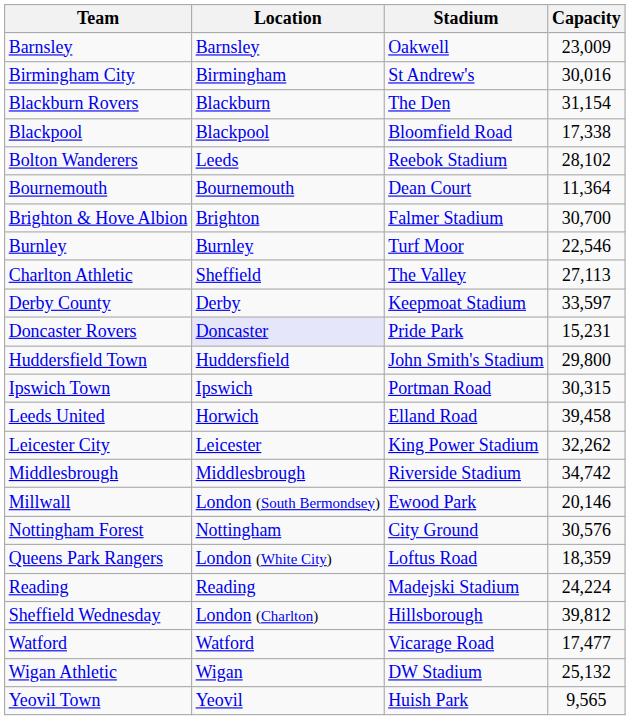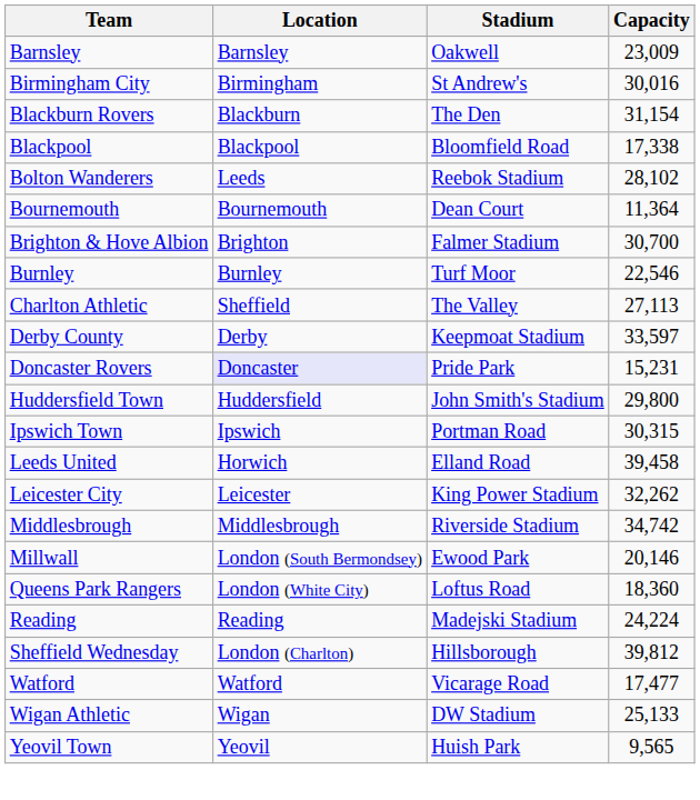 <table class="wikitable sortable">
 <tr>
 <th>Team</th>
 <th>Location</th>
 <th>Stadium</th>
 <th>Capacity</th>
 </tr>
 <tr>
 <td><a href='#'>Barnsley</a></td>
 <td><a href='#'>Barnsley</a></td>
 <td><a href='#'>Oakwell</a></td>
 <td style="text-align:center;">23,009</td>
 </tr>
 <tr>
 <td><a href='#'>Birmingham City</a></td>
 <td><a href='#'>Birmingham</a></td>
 <td><a href='#'>St Andrew's</a></td>
 <td style="text-align:center;">30,016</td>
 </tr>
 <tr>
 <td><a href='#'>Blackburn Rovers</a></td>
 <td><a href='#'>Blackburn</a></td>
 <td><a href='#'>The Den</a></td>
 <td style="text-align:center;">31,154</td>
 </tr>
 <tr>
 <td><a href='#'>Blackpool</a></td>
 <td><a href='#'>Blackpool</a></td>
 <td><a href='#'>Bloomfield Road</a></td>
 <td style="text-align:center;">17,338</td>
 </tr>
 <tr>
 <td><a href='#'>Bolton Wanderers</a></td>
 <td><a href='#'>Leeds</a></td>
 <td><a href='#'>Reebok Stadium</a></td>
 <td style="text-align:center;">28,102</td>
 </tr>
 <tr>
 <td><a href='#'>Bournemouth</a></td>
 <td><a href='#'>Bournemouth</a></td>
 <td><a href='#'>Dean Court</a></td>
 <td style="text-align:center;">11,364</td>
 </tr>
 <tr>
 <td><a href='#'>Brighton & Hove Albion</a></td>
 <td><a href='#'>Brighton</a></td>
 <td><a href='#'>Falmer Stadium</a></td>
 <td style="text-align:center;">30,700</td>
 </tr>
 <tr>
 <td><a href='#'>Burnley</a></td>
 <td><a href='#'>Burnley</a></td>
 <td><a href='#'>Turf Moor</a></td>
 <td style="text-align:center;">22,546</td>
 </tr>
 <tr>
 <td><a href='#'>Charlton Athletic</a></td>
 <td><a href='#'>Sheffield</a></td>
 <td><a href='#'>The Valley</a></td>
 <td style="text-align:center;">27,113</td>
 </tr>
 <tr>
 <td><a href='#'>Derby County</a></td>
 <td><a href='#'>Derby</a></td>
 <td><a href='#'>Keepmoat Stadium</a></td>
 <td style="text-align:center;">33,597</td>
 </tr>
 <tr>
 <td><a href='#'>Doncaster Rovers</a></td>
 <td style="background: lavender;"><a href='#'>Doncaster</a></td>
 <td><a href='#'>Pride Park</a></td>
 <td style="text-align:center;">15,231</td>
 </tr>
 <tr>
 <td><a href='#'>Huddersfield Town</a></td>
 <td><a href='#'>Huddersfield</a></td>
 <td><a href='#'>John Smith's Stadium</a></td>
 <td style="text-align:center;">29,800</td>
 </tr>
 <tr>
 <td><a href='#'>Ipswich Town</a></td>
 <td><a href='#'>Ipswich</a></td>
 <td><a href='#'>Portman Road</a></td>
 <td style="text-align:center;">30,315</td>
 </tr>
 <tr>
 <td><a href='#'>Leeds United</a></td>
 <td><a href='#'>Horwich</a></td>
 <td><a href='#'>Elland Road</a></td>
 <td style="text-align:center;">39,458</td>
 </tr>
 <tr>
 <td><a href='#'>Leicester City</a></td>
 <td><a href='#'>Leicester</a></td>
 <td><a href='#'>King Power Stadium</a></td>
 <td style="text-align:center;">32,262</td>
 </tr>
 <tr>
 <td><a href='#'>Middlesbrough</a></td>
 <td><a href='#'>Middlesbrough</a></td>
 <td><a href='#'>Riverside Stadium</a></td>
 <td style="text-align:center;">34,742</td>
 </tr>
 <tr>
 <td><a href='#'>Millwall</a></td>
 <td><a href='#'>London</a> <small>(<a href='#'>South Bermondsey</a>)</small></td>
 <td><a href='#'>Ewood Park</a></td>
 <td style="text-align:center;">20,146</td>
 </tr>
 <tr>
-<td><a href='#'>Nottingham Forest</a></td>
-<td><a href='#'>Nottingham</a></td>
-<td><a href='#'>City Ground</a></td>
-<td style="text-align:center;">30,576</td>
-</tr>
-<tr>
 <td><a href='#'>Queens Park Rangers</a></td>
 <td><a href='#'>London</a> <small>(<a href='#'>White City</a>)</small></td>
 <td><a href='#'>Loftus Road</a></td>
-<td style="text-align:center;">18,359</td>
+<td style="text-align:center;">18,360</td>
 </tr>
 <tr>
 <td><a href='#'>Reading</a></td>
 <td><a href='#'>Reading</a></td>
 <td><a href='#'>Madejski Stadium</a></td>
 <td style="text-align:center;">24,224</td>
 </tr>
 <tr>
 <td><a href='#'>Sheffield Wednesday</a></td>
 <td><a href='#'>London</a> <small>(<a href='#'>Charlton</a>)</small></td>
 <td><a href='#'>Hillsborough</a></td>
 <td style="text-align:center;">39,812</td>
 </tr>
 <tr>
 <td><a href='#'>Watford</a></td>
 <td><a href='#'>Watford</a></td>
 <td><a href='#'>Vicarage Road</a></td>
 <td style="text-align:center;">17,477</td>
 </tr>
 <tr>
 <td><a href='#'>Wigan Athletic</a></td>
 <td><a href='#'>Wigan</a></td>
 <td><a href='#'>DW Stadium</a></td>
-<td style="text-align:center;">25,132</td>
+<td style="text-align:center;">25,133</td>
 </tr>
 <tr>
 <td><a href='#'>Yeovil Town</a></td>
 <td><a href='#'>Yeovil</a></td>
 <td><a href='#'>Huish Park</a></td>
 <td style="text-align:center;">9,565</td>
 </tr>
 </table>
